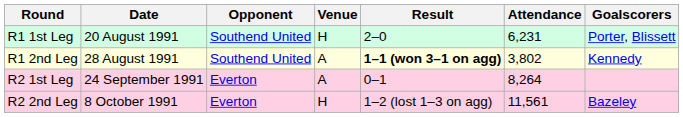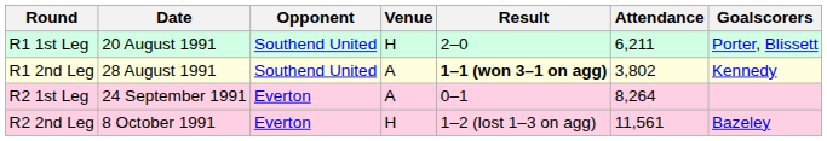 <table class="wikitable">
 <tr>
 <th>Round</th>
 <th>Date</th>
 <th>Opponent</th>
 <th>Venue</th>
 <th>Result</th>
 <th>Attendance</th>
 <th>Goalscorers</th>
 </tr>
 <tr style="background-color: #d0ffe3;">
 <td>R1 1st Leg</td>
 <td>20 August 1991</td>
 <td><a href='#'>Southend United</a></td>
 <td>H</td>
 <td>2–0</td>
-<td>6,231</td>
+<td>6,211</td>
 <td><a href='#'>Porter</a>, <a href='#'>Blissett</a></td>
 </tr>
 <tr style="background-color: #ffffdd;">
 <td>R1 2nd Leg</td>
 <td>28 August 1991</td>
 <td><a href='#'>Southend United</a></td>
 <td>A</td>
 <td><strong>1–1 (won 3–1 on agg)</strong></td>
 <td>3,802</td>
 <td><a href='#'>Kennedy</a></td>
 </tr>
 <tr style="background-color: #ffd0e3;">
 <td>R2 1st Leg</td>
 <td>24 September 1991</td>
 <td><a href='#'>Everton</a></td>
 <td>A</td>
 <td>0–1</td>
 <td>8,264</td>
 <td></td>
 </tr>
 <tr style="background-color: #ffd0e3;">
 <td>R2 2nd Leg</td>
 <td>8 October 1991</td>
 <td><a href='#'>Everton</a></td>
 <td>H</td>
 <td>1–2 (lost 1–3 on agg)</td>
 <td>11,561</td>
 <td><a href='#'>Bazeley</a></td>
 </tr>
 </table>
